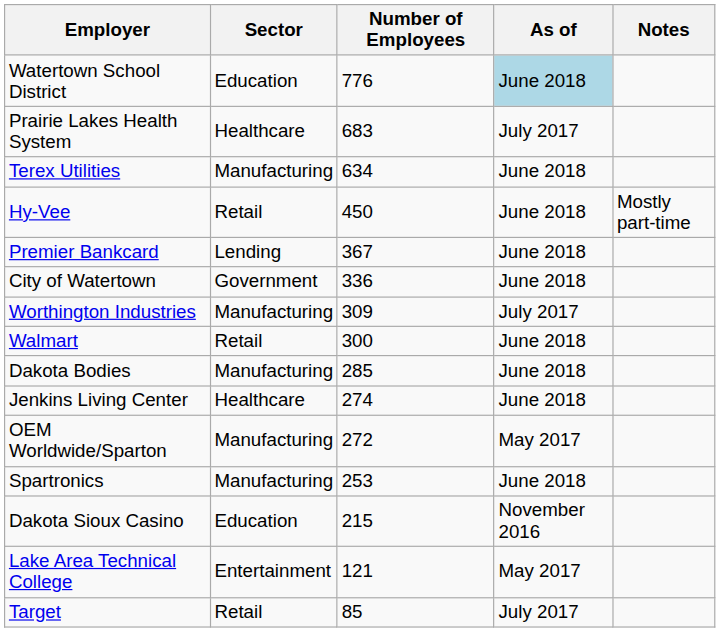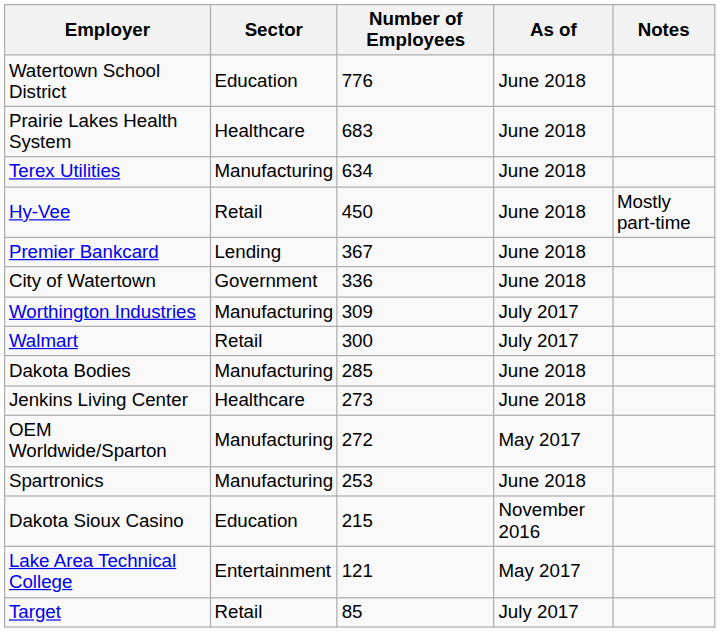 <table class="wikitable sortable">
 <tr>
 <th>Employer</th>
 <th>Sector</th>
 <th data-sort-type="number">Number of Employees</th>
 <th>As of</th>
 <th>Notes</th>
 </tr>
 <tr>
 <td>Watertown School District</td>
 <td>Education</td>
 <td>776</td>
-<td style="background: lightblue;">June 2018</td>
+<td>June 2018</td>
 <td></td>
 </tr>
 <tr>
 <td>Prairie Lakes Health System</td>
 <td>Healthcare</td>
 <td>683</td>
-<td>July 2017</td>
+<td>June 2018</td>
 <td></td>
 </tr>
 <tr>
 <td><a href='#'>Terex Utilities</a></td>
 <td>Manufacturing</td>
 <td>634</td>
 <td>June 2018</td>
 <td></td>
 </tr>
 <tr>
 <td><a href='#'>Hy-Vee</a></td>
 <td>Retail</td>
 <td>450</td>
 <td>June 2018</td>
 <td>Mostly part-time</td>
 </tr>
 <tr>
 <td><a href='#'>Premier Bankcard</a></td>
 <td>Lending</td>
 <td>367</td>
 <td>June 2018</td>
 <td></td>
 </tr>
 <tr>
 <td>City of Watertown</td>
 <td>Government</td>
 <td>336</td>
 <td>June 2018</td>
 <td></td>
 </tr>
 <tr>
 <td><a href='#'>Worthington Industries</a></td>
 <td>Manufacturing</td>
 <td>309</td>
 <td>July 2017</td>
 <td></td>
 </tr>
 <tr>
 <td><a href='#'>Walmart</a></td>
 <td>Retail</td>
 <td>300</td>
-<td>June 2018</td>
+<td>July 2017</td>
 <td></td>
 </tr>
 <tr>
 <td>Dakota Bodies</td>
 <td>Manufacturing</td>
 <td>285</td>
 <td>June 2018</td>
 <td></td>
 </tr>
 <tr>
 <td>Jenkins Living Center</td>
 <td>Healthcare</td>
-<td>274</td>
+<td>273</td>
 <td>June 2018</td>
 <td></td>
 </tr>
 <tr>
 <td>OEM Worldwide/Sparton</td>
 <td>Manufacturing</td>
 <td>272</td>
 <td>May 2017</td>
 <td></td>
 </tr>
 <tr>
 <td>Spartronics</td>
 <td>Manufacturing</td>
 <td>253</td>
 <td>June 2018</td>
 <td></td>
 </tr>
 <tr>
 <td>Dakota Sioux Casino</td>
 <td>Education</td>
 <td>215</td>
 <td>November 2016</td>
 <td></td>
 </tr>
 <tr>
 <td><a href='#'>Lake Area Technical College</a></td>
 <td>Entertainment</td>
 <td>121</td>
 <td>May 2017</td>
 <td></td>
 </tr>
 <tr>
 <td><a href='#'>Target</a></td>
 <td>Retail</td>
 <td>85</td>
 <td>July 2017</td>
 <td></td>
 </tr>
 </table>
